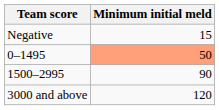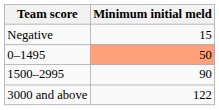 <table class="wikitable">
 <tr ---->
 <th>Team score</th>
 <th align="right">Minimum initial meld</th>
 </tr>
 <tr ---->
 <td>Negative</td>
 <td align="right">15</td>
 </tr>
 <tr ---->
 <td>0–1495</td>
 <td align="right" style="background: lightsalmon;">50</td>
 </tr>
 <tr ---->
 <td>1500–2995</td>
 <td align="right">90</td>
 </tr>
 <tr ---->
 <td>3000 and above</td>
-<td align="right">120</td>
+<td align="right">122</td>
 </tr>
 </table>
